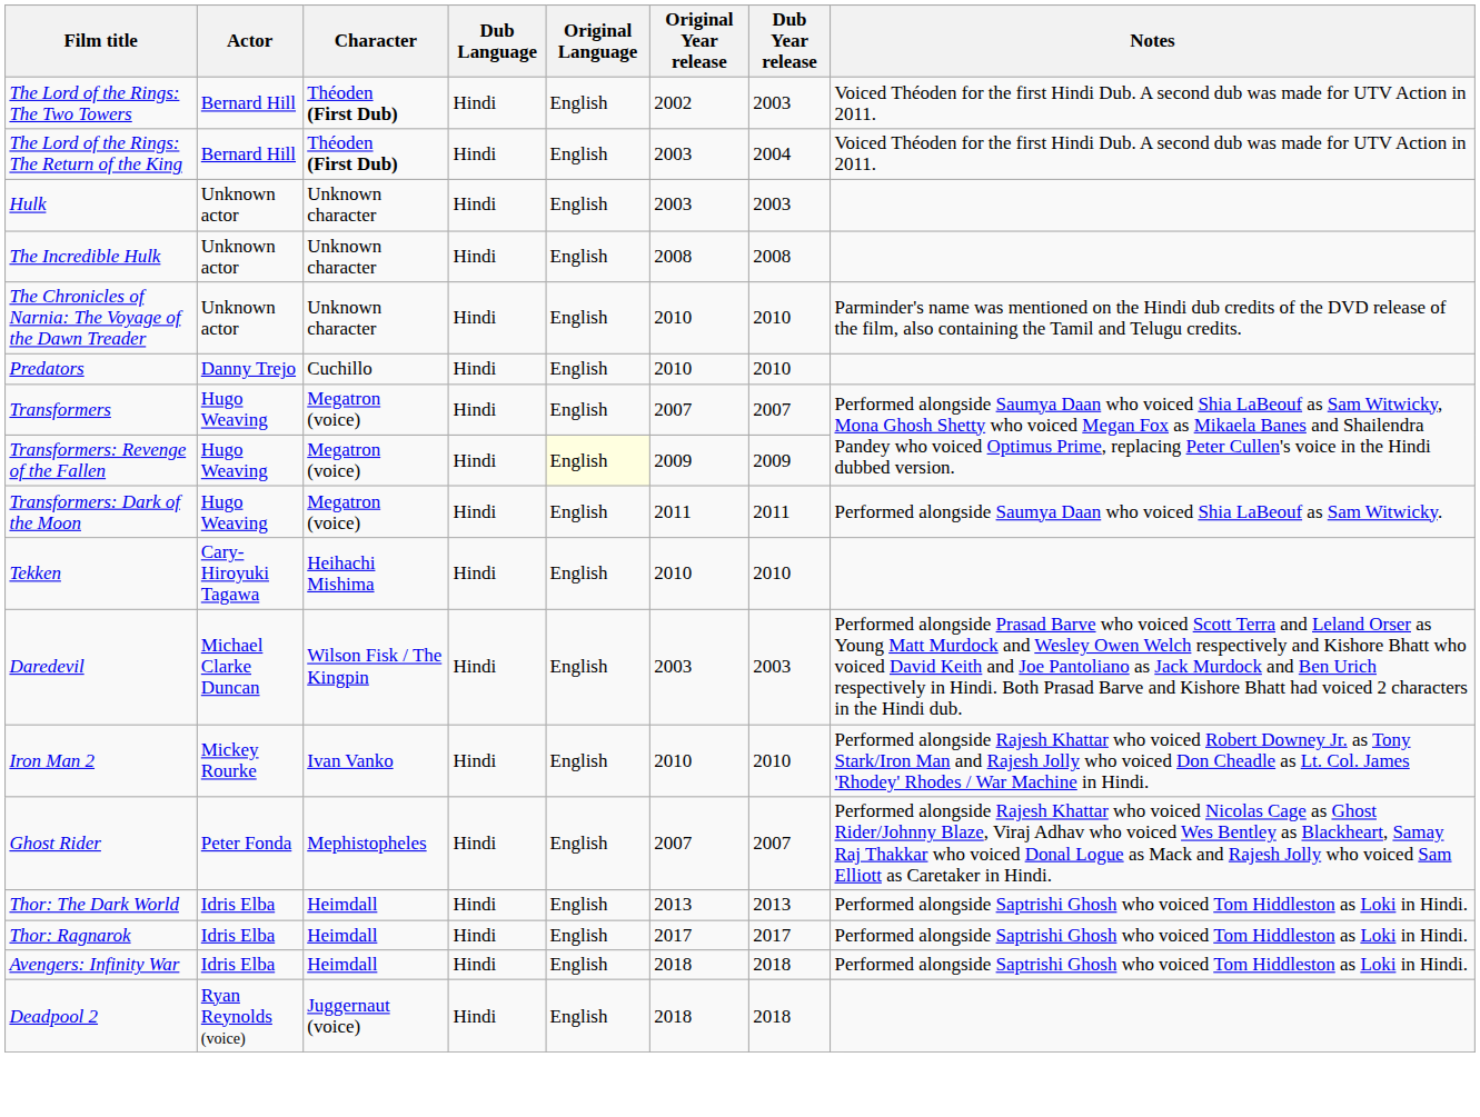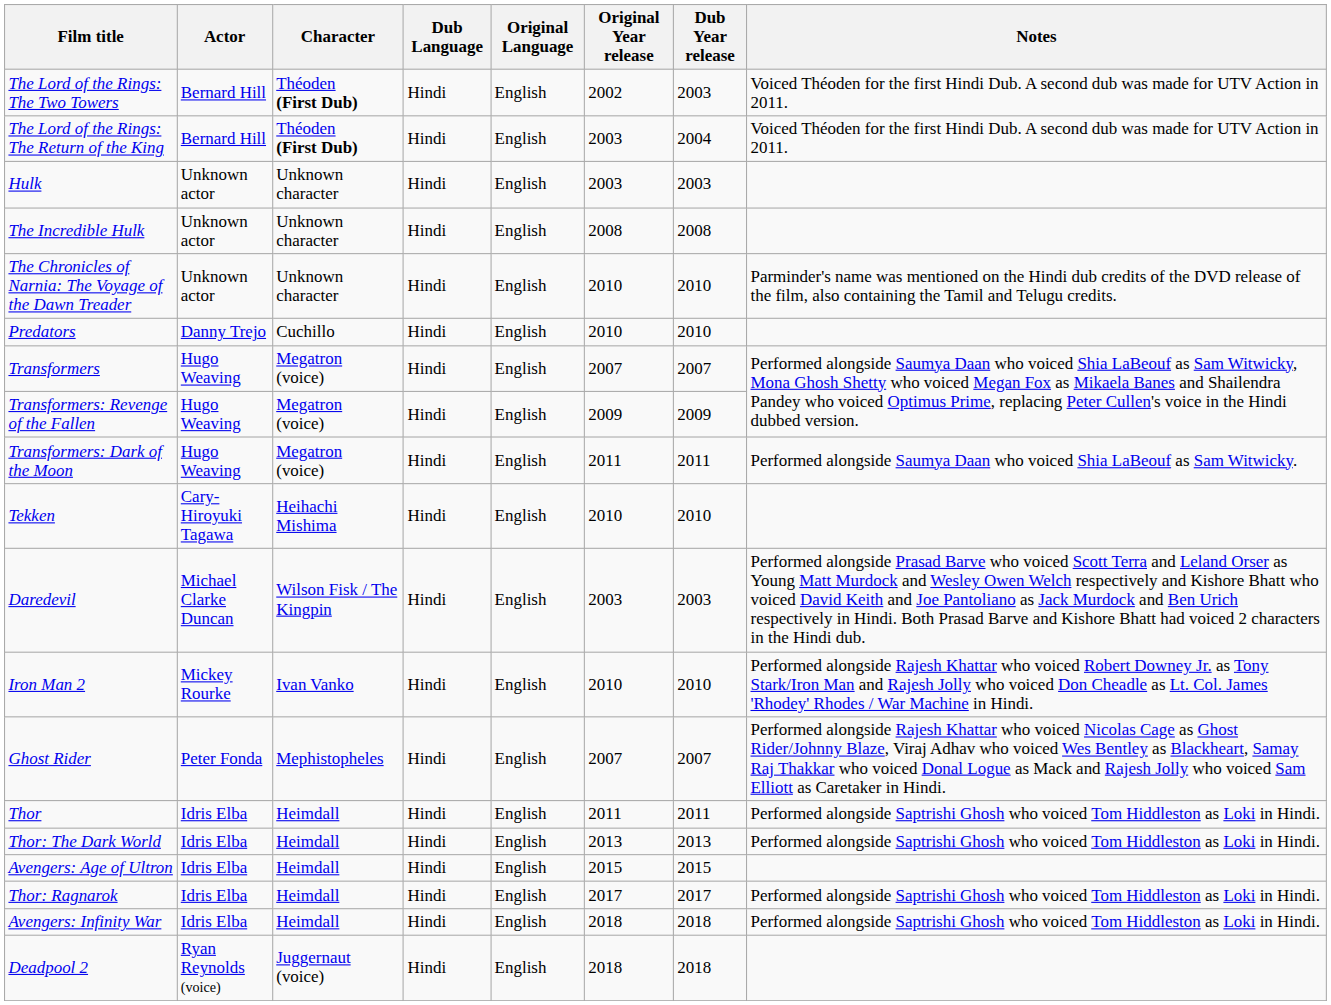 <table class="wikitable">
 <tr>
 <th>Film title</th>
 <th>Actor</th>
 <th>Character</th>
 <th>Dub Language</th>
 <th>Original Language</th>
 <th>Original Year release</th>
 <th>Dub Year release</th>
 <th>Notes</th>
 </tr>
 <tr>
 <td><em><a href='#'>The Lord of the Rings: The Two Towers</a></em></td>
 <td><a href='#'>Bernard Hill</a></td>
 <td><a href='#'>Théoden</a> <br> <strong>(First Dub)</strong></td>
 <td>Hindi</td>
 <td>English</td>
 <td>2002</td>
 <td>2003</td>
 <td>Voiced Théoden for the first Hindi Dub. A second dub was made for UTV Action in 2011.</td>
 </tr>
 <tr>
 <td><em><a href='#'>The Lord of the Rings: The Return of the King</a></em></td>
 <td><a href='#'>Bernard Hill</a></td>
 <td><a href='#'>Théoden</a> <br> <strong>(First Dub)</strong></td>
 <td>Hindi</td>
 <td>English</td>
 <td>2003</td>
 <td>2004</td>
 <td>Voiced Théoden for the first Hindi Dub. A second dub was made for UTV Action in 2011.</td>
 </tr>
 <tr>
 <td><a href='#'><em>Hulk</em></a></td>
 <td>Unknown actor</td>
 <td>Unknown character</td>
 <td>Hindi</td>
 <td>English</td>
 <td>2003</td>
 <td>2003</td>
 <td></td>
 </tr>
 <tr>
 <td><a href='#'><em>The Incredible Hulk</em></a></td>
 <td>Unknown actor</td>
 <td>Unknown character</td>
 <td>Hindi</td>
 <td>English</td>
 <td>2008</td>
 <td>2008</td>
 <td></td>
 </tr>
 <tr>
 <td><em><a href='#'>The Chronicles of Narnia: The Voyage of the Dawn Treader</a></em></td>
 <td>Unknown actor</td>
 <td>Unknown character</td>
 <td>Hindi</td>
 <td>English</td>
 <td>2010</td>
 <td>2010</td>
 <td>Parminder's name was mentioned on the Hindi dub credits of the DVD release of the film, also containing the Tamil and Telugu credits.</td>
 </tr>
 <tr>
 <td><a href='#'><em>Predators</em></a></td>
 <td><a href='#'>Danny Trejo</a></td>
 <td>Cuchillo</td>
 <td>Hindi</td>
 <td>English</td>
 <td>2010</td>
 <td>2010</td>
 <td></td>
 </tr>
 <tr>
 <td><em><a href='#'>Transformers</a></em></td>
 <td><a href='#'>Hugo Weaving</a></td>
 <td><a href='#'>Megatron</a> <br>(voice)</td>
 <td>Hindi</td>
 <td>English</td>
 <td>2007</td>
 <td>2007</td>
 <td rowspan="2">Performed alongside <a href='#'>Saumya Daan</a> who voiced <a href='#'>Shia LaBeouf</a> as <a href='#'>Sam Witwicky</a>, <a href='#'>Mona Ghosh Shetty</a> who voiced <a href='#'>Megan Fox</a> as <a href='#'>Mikaela Banes</a> and Shailendra Pandey who voiced <a href='#'>Optimus Prime</a>, replacing <a href='#'>Peter Cullen</a>'s voice in the Hindi dubbed version.</td>
 </tr>
 <tr>
 <td><em><a href='#'>Transformers: Revenge of the Fallen</a></em></td>
 <td><a href='#'>Hugo Weaving</a></td>
 <td><a href='#'>Megatron</a><br>(voice)</td>
 <td>Hindi</td>
-<td style="background: lightyellow;">English</td>
+<td>English</td>
 <td>2009</td>
 <td>2009</td>
 </tr>
 <tr>
 <td><em><a href='#'>Transformers: Dark of the Moon</a></em></td>
 <td><a href='#'>Hugo Weaving</a></td>
 <td><a href='#'>Megatron</a> <br>(voice)</td>
 <td>Hindi</td>
 <td>English</td>
 <td>2011</td>
 <td>2011</td>
 <td>Performed alongside <a href='#'>Saumya Daan</a> who voiced <a href='#'>Shia LaBeouf</a> as <a href='#'>Sam Witwicky</a>.</td>
 </tr>
 <tr>
 <td><a href='#'><em>Tekken</em></a></td>
 <td><a href='#'>Cary-Hiroyuki Tagawa</a></td>
 <td><a href='#'>Heihachi Mishima</a></td>
 <td>Hindi</td>
 <td>English</td>
 <td>2010</td>
 <td>2010</td>
 <td></td>
 </tr>
 <tr>
 <td><a href='#'><em>Daredevil</em></a></td>
 <td><a href='#'>Michael Clarke Duncan</a></td>
 <td><a href='#'>Wilson Fisk / The Kingpin</a></td>
 <td>Hindi</td>
 <td>English</td>
 <td>2003</td>
 <td>2003</td>
 <td>Performed alongside <a href='#'>Prasad Barve</a> who voiced <a href='#'>Scott Terra</a> and <a href='#'>Leland Orser</a> as Young <a href='#'>Matt Murdock</a> and <a href='#'>Wesley Owen Welch</a> respectively and Kishore Bhatt who voiced <a href='#'>David Keith</a> and <a href='#'>Joe Pantoliano</a> as <a href='#'>Jack Murdock</a> and <a href='#'>Ben Urich</a> respectively in Hindi. Both Prasad Barve and Kishore Bhatt had voiced 2 characters in the Hindi dub.</td>
 </tr>
 <tr>
 <td><em><a href='#'>Iron Man 2</a></em></td>
 <td><a href='#'>Mickey Rourke</a></td>
 <td><a href='#'>Ivan Vanko</a></td>
 <td>Hindi</td>
 <td>English</td>
 <td>2010</td>
 <td>2010</td>
 <td>Performed alongside <a href='#'>Rajesh Khattar</a> who voiced <a href='#'>Robert Downey Jr.</a> as <a href='#'>Tony Stark/Iron Man</a> and <a href='#'>Rajesh Jolly</a> who voiced <a href='#'>Don Cheadle</a> as <a href='#'>Lt. Col. James 'Rhodey' Rhodes / War Machine</a> in Hindi.</td>
 </tr>
 <tr>
 <td><a href='#'><em>Ghost Rider</em></a></td>
 <td><a href='#'>Peter Fonda</a></td>
 <td><a href='#'>Mephistopheles</a></td>
 <td>Hindi</td>
 <td>English</td>
 <td>2007</td>
 <td>2007</td>
 <td>Performed alongside <a href='#'>Rajesh Khattar</a> who voiced <a href='#'>Nicolas Cage</a> as <a href='#'>Ghost Rider/Johnny Blaze</a>, Viraj Adhav who voiced <a href='#'>Wes Bentley</a> as <a href='#'>Blackheart</a>, <a href='#'>Samay Raj Thakkar</a> who voiced <a href='#'>Donal Logue</a> as Mack and <a href='#'>Rajesh Jolly</a> who voiced <a href='#'>Sam Elliott</a> as Caretaker in Hindi.</td>
 </tr>
 <tr>
+<td><a href='#'><em>Thor</em></a></td>
+<td><a href='#'>Idris Elba</a></td>
+<td><a href='#'>Heimdall</a></td>
+<td>Hindi</td>
+<td>English</td>
+<td>2011</td>
+<td>2011</td>
+<td>Performed alongside <a href='#'>Saptrishi Ghosh</a> who voiced <a href='#'>Tom Hiddleston</a> as <a href='#'>Loki</a> in Hindi.</td>
+</tr>
+<tr>
 <td><em><a href='#'>Thor: The Dark World</a></em></td>
 <td><a href='#'>Idris Elba</a></td>
 <td><a href='#'>Heimdall</a></td>
 <td>Hindi</td>
 <td>English</td>
 <td>2013</td>
 <td>2013</td>
 <td>Performed alongside <a href='#'>Saptrishi Ghosh</a> who voiced <a href='#'>Tom Hiddleston</a> as <a href='#'>Loki</a> in Hindi.</td>
+</tr>
+<tr>
+<td><em><a href='#'>Avengers: Age of Ultron</a></em></td>
+<td><a href='#'>Idris Elba</a></td>
+<td><a href='#'>Heimdall</a></td>
+<td>Hindi</td>
+<td>English</td>
+<td>2015</td>
+<td>2015</td>
+<td></td>
 </tr>
 <tr>
 <td><em><a href='#'>Thor: Ragnarok</a></em></td>
 <td><a href='#'>Idris Elba</a></td>
 <td><a href='#'>Heimdall</a></td>
 <td>Hindi</td>
 <td>English</td>
 <td>2017</td>
 <td>2017</td>
 <td>Performed alongside <a href='#'>Saptrishi Ghosh</a> who voiced <a href='#'>Tom Hiddleston</a> as <a href='#'>Loki</a> in Hindi.</td>
 </tr>
 <tr>
 <td><em><a href='#'>Avengers: Infinity War</a></em></td>
 <td><a href='#'>Idris Elba</a></td>
 <td><a href='#'>Heimdall</a></td>
 <td>Hindi</td>
 <td>English</td>
 <td>2018</td>
 <td>2018</td>
 <td>Performed alongside <a href='#'>Saptrishi Ghosh</a> who voiced <a href='#'>Tom Hiddleston</a> as <a href='#'>Loki</a> in Hindi.</td>
 </tr>
 <tr>
 <td><em><a href='#'>Deadpool 2</a></em></td>
 <td><a href='#'>Ryan Reynolds</a> <small>(voice)</small></td>
 <td><a href='#'>Juggernaut</a><br>(voice)</td>
 <td>Hindi</td>
 <td>English</td>
 <td>2018</td>
 <td>2018</td>
 <td></td>
 </tr>
 <tr>
 </tr>
 </table>
